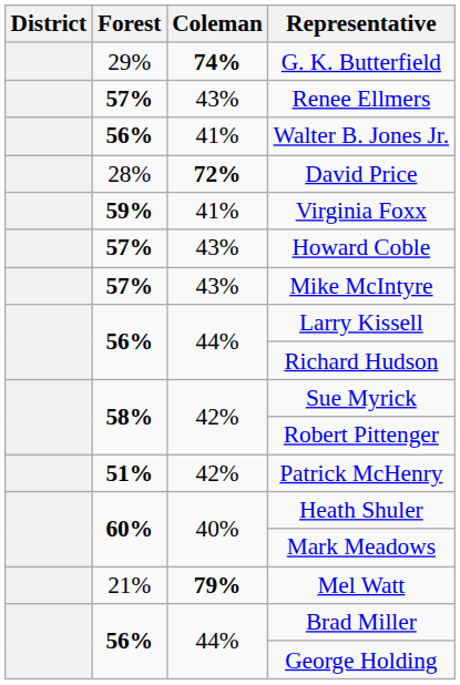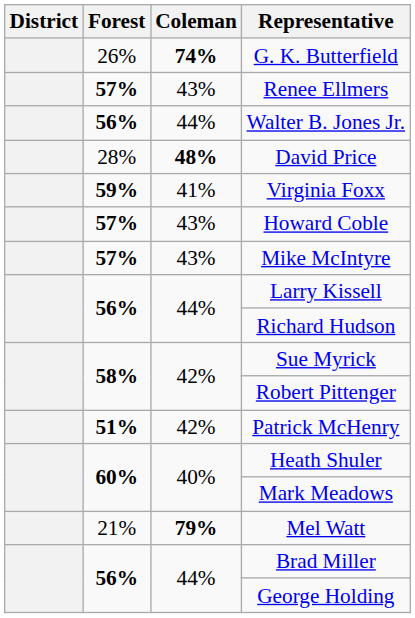 <table class=wikitable>
 <tr>
 <th>District</th>
 <th>Forest</th>
 <th>Coleman</th>
 <th>Representative</th>
 </tr>
 <tr align=center>
 <th></th>
-<td>29%</td>
+<td>26%</td>
 <td><strong>74%</strong></td>
 <td><a href='#'>G. K. Butterfield</a></td>
 </tr>
 <tr align=center>
 <th></th>
 <td><strong>57%</strong></td>
 <td>43%</td>
 <td><a href='#'>Renee Ellmers</a></td>
 </tr>
 <tr align=center>
 <th></th>
 <td><strong>56%</strong></td>
-<td>41%</td>
+<td>44%</td>
 <td><a href='#'>Walter B. Jones Jr.</a></td>
 </tr>
 <tr align=center>
 <th></th>
 <td>28%</td>
-<td><strong>72%</strong></td>
+<td><strong>48%</strong></td>
 <td><a href='#'>David Price</a></td>
 </tr>
 <tr align=center>
 <th></th>
 <td><strong>59%</strong></td>
 <td>41%</td>
 <td><a href='#'>Virginia Foxx</a></td>
 </tr>
 <tr align=center>
 <th></th>
 <td><strong>57%</strong></td>
 <td>43%</td>
 <td><a href='#'>Howard Coble</a></td>
 </tr>
 <tr align=center>
 <th></th>
 <td><strong>57%</strong></td>
 <td>43%</td>
 <td><a href='#'>Mike McIntyre</a></td>
 </tr>
 <tr align=center>
 <th rowspan=2 ></th>
 <td rowspan=2><strong>56%</strong></td>
 <td rowspan=2>44%</td>
 <td><a href='#'>Larry Kissell</a></td>
 </tr>
 <tr align=center>
 <td><a href='#'>Richard Hudson</a></td>
 </tr>
 <tr align=center>
 <th rowspan=2 ></th>
 <td rowspan=2><strong>58%</strong></td>
 <td rowspan=2>42%</td>
 <td><a href='#'>Sue Myrick</a></td>
 </tr>
 <tr align=center>
 <td><a href='#'>Robert Pittenger</a></td>
 </tr>
 <tr align=center>
 <th></th>
 <td><strong>51%</strong></td>
 <td>42%</td>
 <td><a href='#'>Patrick McHenry</a></td>
 </tr>
 <tr align=center>
 <th rowspan=2 ></th>
 <td rowspan=2><strong>60%</strong></td>
 <td rowspan=2>40%</td>
 <td><a href='#'>Heath Shuler</a></td>
 </tr>
 <tr align=center>
 <td><a href='#'>Mark Meadows</a></td>
 </tr>
 <tr align=center>
 <th></th>
 <td>21%</td>
 <td><strong>79%</strong></td>
 <td><a href='#'>Mel Watt</a></td>
 </tr>
 <tr align=center>
 <th rowspan=2 ></th>
 <td rowspan=2><strong>56%</strong></td>
 <td rowspan=2>44%</td>
 <td><a href='#'>Brad Miller</a></td>
 </tr>
 <tr align=center>
 <td><a href='#'>George Holding</a></td>
 </tr>
 </table>
